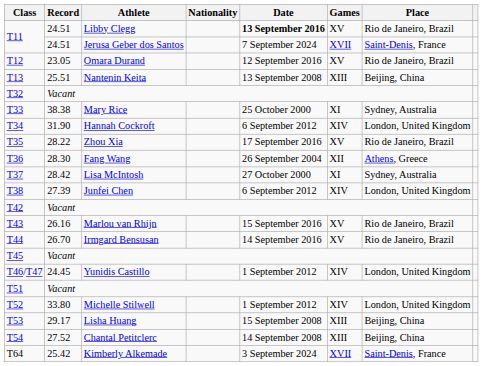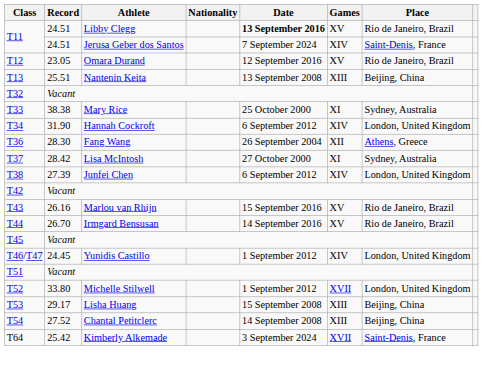 <table class="wikitable">
 <tr>
 <th>Class</th>
 <th>Record</th>
 <th>Athlete</th>
 <th>Nationality</th>
 <th>Date</th>
 <th>Games</th>
 <th>Place</th>
 <th></th>
 </tr>
 <tr>
 <td rowspan=2><a href='#'>T11</a></td>
 <td>24.51 </td>
 <td><a href='#'>Libby Clegg</a></td>
 <td></td>
 <td><strong>13 September 2016</strong></td>
 <td>XV</td>
 <td>Rio de Janeiro, Brazil</td>
 <td></td>
 </tr>
 <tr>
 <td>24.51 </td>
 <td><a href='#'>Jerusa Geber dos Santos</a></td>
 <td></td>
 <td>7 September 2024</td>
-<td><a href='#'>XVII</a></td>
+<td>XIV</td>
 <td><a href='#'>Saint-Denis</a>, France</td>
 <td></td>
 </tr>
 <tr>
 <td><a href='#'>T12</a></td>
 <td>23.05<br></td>
 <td><a href='#'>Omara Durand</a></td>
 <td></td>
 <td>12 September 2016</td>
 <td>XV</td>
 <td>Rio de Janeiro, Brazil</td>
 <td></td>
 </tr>
 <tr>
 <td><a href='#'>T13</a></td>
 <td>25.51<br></td>
 <td><a href='#'>Nantenin Keita</a></td>
 <td></td>
 <td>13 September 2008</td>
 <td>XIII</td>
 <td>Beijing, China</td>
 <td></td>
 </tr>
 <tr>
 <td><a href='#'>T32</a></td>
 <td colspan="6"><em>Vacant</em></td>
 <td></td>
 </tr>
 <tr>
 <td><a href='#'>T33</a></td>
 <td>38.38<br></td>
 <td><a href='#'>Mary Rice</a></td>
 <td></td>
 <td>25 October 2000</td>
 <td>XI</td>
 <td>Sydney, Australia</td>
 <td></td>
 </tr>
 <tr>
 <td><a href='#'>T34</a></td>
 <td>31.90<br></td>
 <td><a href='#'>Hannah Cockroft</a></td>
 <td></td>
 <td>6 September 2012</td>
 <td>XIV</td>
 <td> London, United Kingdom</td>
-<td></td>
-</tr>
-<tr>
-<td><a href='#'>T35</a></td>
-<td>28.22<br></td>
-<td><a href='#'>Zhou Xia</a></td>
-<td></td>
-<td>17 September 2016</td>
-<td>XV</td>
-<td>Rio de Janeiro, Brazil</td>
 <td></td>
 </tr>
 <tr>
 <td><a href='#'>T36</a></td>
 <td>28.30<br></td>
 <td><a href='#'>Fang Wang</a></td>
 <td></td>
 <td>26 September 2004</td>
 <td>XII</td>
 <td><a href='#'>Athens</a>, Greece</td>
 <td></td>
 </tr>
 <tr>
 <td><a href='#'>T37</a></td>
 <td>28.42<br></td>
 <td><a href='#'>Lisa McIntosh</a></td>
 <td></td>
 <td>27 October 2000</td>
 <td>XI</td>
 <td>Sydney, Australia</td>
 <td></td>
 </tr>
 <tr>
 <td><a href='#'>T38</a></td>
 <td>27.39<br></td>
 <td><a href='#'>Junfei Chen</a></td>
 <td></td>
 <td>6 September 2012</td>
 <td>XIV</td>
 <td> London, United Kingdom</td>
 <td></td>
 </tr>
 <tr>
 <td><a href='#'>T42</a></td>
 <td colspan="6"><em>Vacant</em></td>
 <td></td>
 </tr>
 <tr>
 <td><a href='#'>T43</a></td>
 <td>26.16<br></td>
 <td><a href='#'>Marlou van Rhijn</a></td>
 <td></td>
 <td>15 September 2016</td>
 <td>XV</td>
 <td> Rio de Janeiro, Brazil</td>
 <td></td>
 </tr>
 <tr>
 <td><a href='#'>T44</a></td>
 <td>26.70<br></td>
 <td><a href='#'>Irmgard Bensusan</a></td>
 <td></td>
 <td>14 September 2016</td>
 <td>XV</td>
 <td> Rio de Janeiro, Brazil</td>
 <td></td>
 </tr>
 <tr>
 <td><a href='#'>T45</a></td>
 <td colspan="6"><em>Vacant</em></td>
 <td></td>
 </tr>
 <tr>
 <td><a href='#'>T46</a>/<a href='#'>T47</a></td>
 <td>24.45<br></td>
 <td><a href='#'>Yunidis Castillo</a></td>
 <td></td>
 <td>1 September 2012</td>
 <td>XIV</td>
 <td> London, United Kingdom</td>
 <td></td>
 </tr>
 <tr>
 <td><a href='#'>T51</a></td>
 <td colspan="6"><em>Vacant</em></td>
 <td></td>
 </tr>
 <tr>
 <td><a href='#'>T52</a></td>
 <td>33.80<br></td>
 <td><a href='#'>Michelle Stilwell</a></td>
 <td></td>
 <td>1 September 2012</td>
-<td>XIV</td>
+<td><a href='#'>XVII</a></td>
 <td> London, United Kingdom</td>
 <td></td>
 </tr>
 <tr>
 <td><a href='#'>T53</a></td>
 <td>29.17<br></td>
 <td><a href='#'>Lisha Huang</a></td>
 <td></td>
 <td>15 September 2008</td>
 <td>XIII</td>
 <td> Beijing, China</td>
 <td></td>
 </tr>
 <tr>
 <td><a href='#'>T54</a></td>
 <td>27.52<br></td>
 <td><a href='#'>Chantal Petitclerc</a></td>
 <td></td>
 <td>14 September 2008</td>
 <td>XIII</td>
 <td> Beijing, China</td>
 <td></td>
 </tr>
 <tr>
 <td>T64</td>
 <td>25.42 </td>
 <td><a href='#'>Kimberly Alkemade</a></td>
 <td></td>
 <td>3 September 2024</td>
 <td><a href='#'>XVII</a></td>
 <td><a href='#'>Saint-Denis</a>, France</td>
 <td></td>
 </tr>
 </table>
